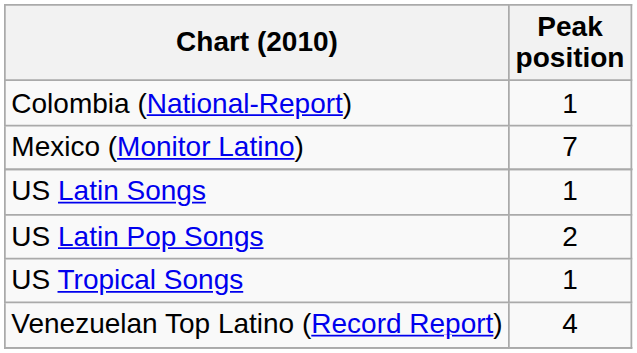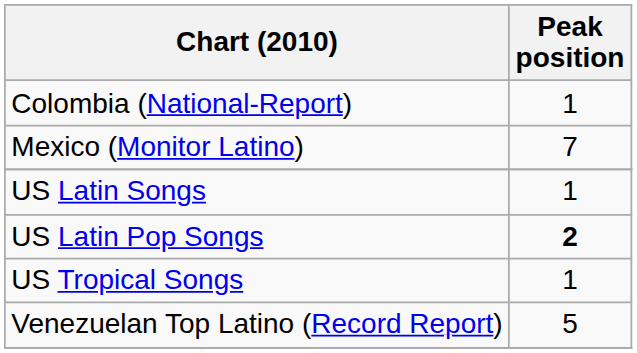 <table class="wikitable sortable">
 <tr>
 <th>Chart (2010)</th>
 <th>Peak<br>position</th>
 </tr>
 <tr>
 <td>Colombia (<a href='#'>National-Report</a>)</td>
 <td style="text-align:center;">1</td>
 </tr>
 <tr>
 <td>Mexico (<a href='#'>Monitor Latino</a>)</td>
 <td style="text-align:center;">7</td>
 </tr>
 <tr>
 </tr>
 <tr>
 </tr>
 <tr>
 </tr>
 <tr>
 <td align="left">US <a href='#'>Latin Songs</a></td>
 <td style="text-align:center;">1</td>
 </tr>
 <tr>
 <td align="left">US <a href='#'>Latin Pop Songs</a></td>
-<td style="text-align:center;">2</td>
+<td style="text-align:center;"><strong>2</strong></td>
 </tr>
 <tr>
 <td align="left">US <a href='#'>Tropical Songs</a></td>
 <td style="text-align:center;">1</td>
 </tr>
 <tr>
 <td>Venezuelan Top Latino (<a href='#'>Record Report</a>)</td>
-<td style="text-align:center;">4</td>
+<td style="text-align:center;">5</td>
 </tr>
 <tr>
 </tr>
 </table>
